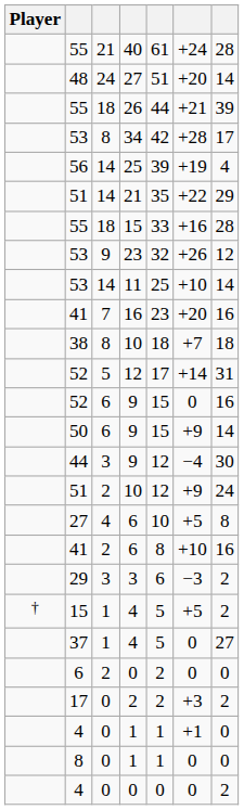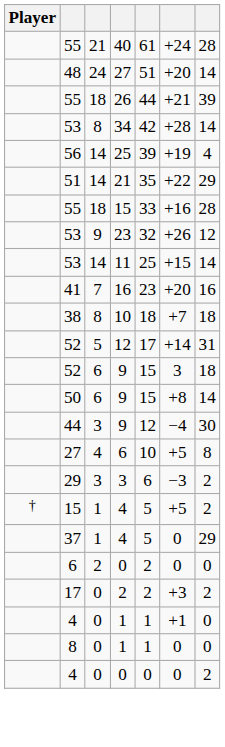 <table class="wikitable sortable" style="text-align:center;">
 <tr>
 <th>Player</th>
 <th></th>
 <th></th>
 <th></th>
 <th></th>
 <th data-sort-type="number"></th>
 <th></th>
 </tr>
 <tr>
 <td></td>
 <td>55</td>
 <td>21</td>
 <td>40</td>
 <td>61</td>
 <td>+24</td>
 <td>28</td>
 </tr>
 <tr>
 <td></td>
 <td>48</td>
 <td>24</td>
 <td>27</td>
 <td>51</td>
 <td>+20</td>
 <td>14</td>
 </tr>
 <tr>
 <td></td>
 <td>55</td>
 <td>18</td>
 <td>26</td>
 <td>44</td>
 <td>+21</td>
 <td>39</td>
 </tr>
 <tr>
 <td></td>
 <td>53</td>
 <td>8</td>
 <td>34</td>
 <td>42</td>
 <td>+28</td>
-<td>17</td>
+<td>14</td>
 </tr>
 <tr>
 <td></td>
 <td>56</td>
 <td>14</td>
 <td>25</td>
 <td>39</td>
 <td>+19</td>
 <td>4</td>
 </tr>
 <tr>
 <td></td>
 <td>51</td>
 <td>14</td>
 <td>21</td>
 <td>35</td>
 <td>+22</td>
 <td>29</td>
 </tr>
 <tr>
 <td></td>
 <td>55</td>
 <td>18</td>
 <td>15</td>
 <td>33</td>
 <td>+16</td>
 <td>28</td>
 </tr>
 <tr>
 <td></td>
 <td>53</td>
 <td>9</td>
 <td>23</td>
 <td>32</td>
 <td>+26</td>
 <td>12</td>
 </tr>
 <tr>
 <td></td>
 <td>53</td>
 <td>14</td>
 <td>11</td>
 <td>25</td>
-<td>+10</td>
+<td>+15</td>
 <td>14</td>
 </tr>
 <tr>
 <td></td>
 <td>41</td>
 <td>7</td>
 <td>16</td>
 <td>23</td>
 <td>+20</td>
 <td>16</td>
 </tr>
 <tr>
 <td></td>
 <td>38</td>
 <td>8</td>
 <td>10</td>
 <td>18</td>
 <td>+7</td>
 <td>18</td>
 </tr>
 <tr>
 <td></td>
 <td>52</td>
 <td>5</td>
 <td>12</td>
 <td>17</td>
 <td>+14</td>
 <td>31</td>
 </tr>
 <tr>
 <td></td>
 <td>52</td>
 <td>6</td>
 <td>9</td>
 <td>15</td>
-<td>0</td>
-<td>16</td>
+<td>3</td>
+<td>18</td>
 </tr>
 <tr>
 <td></td>
 <td>50</td>
 <td>6</td>
 <td>9</td>
 <td>15</td>
-<td>+9</td>
+<td>+8</td>
 <td>14</td>
 </tr>
 <tr>
 <td></td>
 <td>44</td>
 <td>3</td>
 <td>9</td>
 <td>12</td>
 <td>−4</td>
 <td>30</td>
 </tr>
 <tr>
 <td></td>
-<td>51</td>
-<td>2</td>
-<td>10</td>
-<td>12</td>
-<td>+9</td>
-<td>24</td>
-</tr>
-<tr>
-<td></td>
 <td>27</td>
 <td>4</td>
 <td>6</td>
 <td>10</td>
 <td>+5</td>
 <td>8</td>
-</tr>
-<tr>
-<td></td>
-<td>41</td>
-<td>2</td>
-<td>6</td>
-<td>8</td>
-<td>+10</td>
-<td>16</td>
 </tr>
 <tr>
 <td></td>
 <td>29</td>
 <td>3</td>
 <td>3</td>
 <td>6</td>
 <td>−3</td>
 <td>2</td>
 </tr>
 <tr>
 <td><sup>†</sup></td>
 <td>15</td>
 <td>1</td>
 <td>4</td>
 <td>5</td>
 <td>+5</td>
 <td>2</td>
 </tr>
 <tr>
 <td></td>
 <td>37</td>
 <td>1</td>
 <td>4</td>
 <td>5</td>
 <td>0</td>
-<td>27</td>
+<td>29</td>
 </tr>
 <tr>
 <td></td>
 <td>6</td>
 <td>2</td>
 <td>0</td>
 <td>2</td>
 <td>0</td>
 <td>0</td>
 </tr>
 <tr>
 <td></td>
 <td>17</td>
 <td>0</td>
 <td>2</td>
 <td>2</td>
 <td>+3</td>
 <td>2</td>
 </tr>
 <tr>
 <td></td>
 <td>4</td>
 <td>0</td>
 <td>1</td>
 <td>1</td>
 <td>+1</td>
 <td>0</td>
 </tr>
 <tr>
 <td></td>
 <td>8</td>
 <td>0</td>
 <td>1</td>
 <td>1</td>
 <td>0</td>
 <td>0</td>
 </tr>
 <tr>
 <td></td>
 <td>4</td>
 <td>0</td>
 <td>0</td>
 <td>0</td>
 <td>0</td>
 <td>2</td>
 </tr>
 </table>
